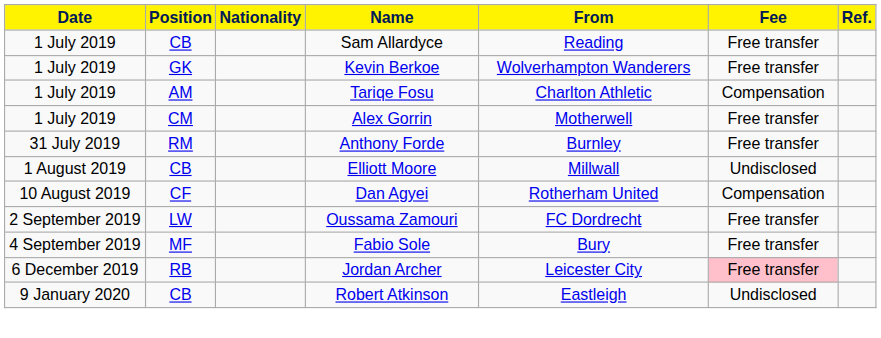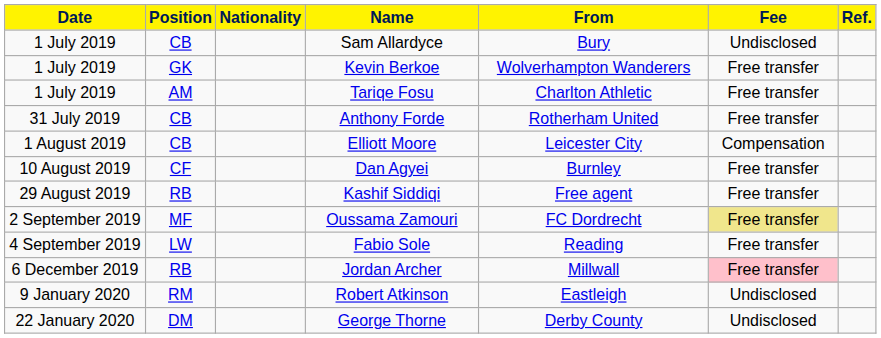 <table class="wikitable"  style="text-align:center; font-size:90%; ">
 <tr>
 <th style="background:#fff300; color:#001958; width:120px;">Date</th>
 <th style="background:#fff300; color:#001958; width:50px;">Position</th>
 <th style="background:#fff300; color:#001958; width:50px;">Nationality</th>
 <th style="background:#fff300; color:#001958; width:150px;">Name</th>
 <th style="background:#fff300; color:#001958; width:200px;">From</th>
 <th style="background:#fff300; color:#001958; width:110px;">Fee</th>
 <th style="background:#fff300; color:#001958; width:25px;">Ref.</th>
 </tr>
 <tr>
 <td>1 July 2019</td>
 <td><a href='#'>CB</a></td>
 <td></td>
 <td>Sam Allardyce</td>
-<td> <a href='#'>Reading</a></td>
-<td>Free transfer</td>
+<td> <a href='#'>Bury</a></td>
+<td>Undisclosed</td>
 <td></td>
 </tr>
 <tr>
 <td>1 July 2019</td>
 <td><a href='#'>GK</a></td>
 <td></td>
 <td><a href='#'>Kevin Berkoe</a></td>
 <td> <a href='#'>Wolverhampton Wanderers</a></td>
 <td>Free transfer</td>
 <td></td>
 </tr>
 <tr>
 <td>1 July 2019</td>
 <td><a href='#'>AM</a></td>
 <td></td>
 <td><a href='#'>Tariqe Fosu</a></td>
 <td> <a href='#'>Charlton Athletic</a></td>
-<td>Compensation</td>
-<td></td>
-</tr>
-<tr>
-<td>1 July 2019</td>
-<td><a href='#'>CM</a></td>
-<td></td>
-<td><a href='#'>Alex Gorrin</a></td>
-<td> <a href='#'>Motherwell</a></td>
 <td>Free transfer</td>
 <td></td>
 </tr>
 <tr>
 <td>31 July 2019</td>
-<td><a href='#'>RM</a></td>
+<td><a href='#'>CB</a></td>
 <td></td>
 <td><a href='#'>Anthony Forde</a></td>
-<td> <a href='#'>Burnley</a></td>
+<td> <a href='#'>Rotherham United</a></td>
 <td>Free transfer</td>
 <td></td>
 </tr>
 <tr>
 <td>1 August 2019</td>
 <td><a href='#'>CB</a></td>
 <td></td>
 <td><a href='#'>Elliott Moore</a></td>
-<td> <a href='#'>Millwall</a></td>
-<td>Undisclosed</td>
+<td> <a href='#'>Leicester City</a></td>
+<td>Compensation</td>
 <td></td>
 </tr>
 <tr>
 <td>10 August 2019</td>
 <td><a href='#'>CF</a></td>
 <td></td>
 <td><a href='#'>Dan Agyei</a></td>
-<td> <a href='#'>Rotherham United</a></td>
-<td>Compensation</td>
+<td> <a href='#'>Burnley</a></td>
+<td>Free transfer</td>
+<td></td>
+</tr>
+<tr>
+<td>29 August 2019</td>
+<td><a href='#'>RB</a></td>
+<td></td>
+<td><a href='#'>Kashif Siddiqi</a></td>
+<td> <a href='#'>Free agent</a></td>
+<td>Free transfer</td>
 <td></td>
 </tr>
 <tr>
 <td>2 September 2019</td>
-<td><a href='#'>LW</a></td>
+<td><a href='#'>MF</a></td>
 <td></td>
 <td><a href='#'>Oussama Zamouri</a></td>
 <td> <a href='#'>FC Dordrecht</a></td>
-<td>Free transfer</td>
+<td style="background: khaki;">Free transfer</td>
 <td></td>
 </tr>
 <tr>
 <td>4 September 2019</td>
-<td><a href='#'>MF</a></td>
+<td><a href='#'>LW</a></td>
 <td></td>
 <td><a href='#'>Fabio Sole</a></td>
-<td> <a href='#'>Bury</a></td>
+<td> <a href='#'>Reading</a></td>
 <td>Free transfer</td>
 <td></td>
 </tr>
 <tr>
 <td>6 December 2019</td>
 <td><a href='#'>RB</a></td>
 <td></td>
 <td><a href='#'>Jordan Archer</a></td>
-<td> <a href='#'>Leicester City</a></td>
+<td> <a href='#'>Millwall</a></td>
 <td style="background: pink;">Free transfer</td>
 <td></td>
 </tr>
 <tr>
 <td>9 January 2020</td>
-<td><a href='#'>CB</a></td>
+<td><a href='#'>RM</a></td>
 <td></td>
 <td><a href='#'>Robert Atkinson</a></td>
 <td> <a href='#'>Eastleigh</a></td>
 <td>Undisclosed</td>
 <td></td>
 </tr>
+<tr>
+<td>22 January 2020</td>
+<td><a href='#'>DM</a></td>
+<td></td>
+<td><a href='#'>George Thorne</a></td>
+<td> <a href='#'>Derby County</a></td>
+<td>Undisclosed</td>
+<td></td>
+</tr>
 </table>
